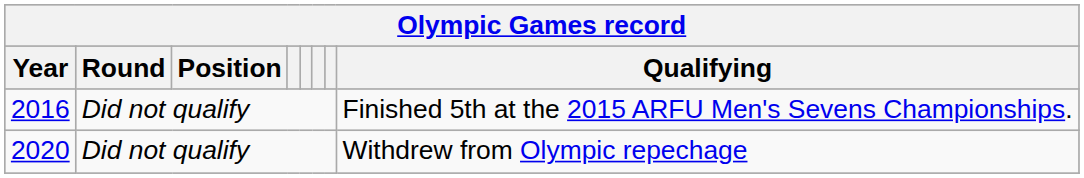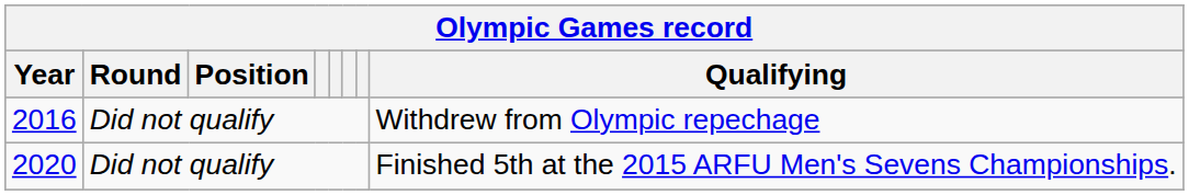 <table class="wikitable" style="text-align: centre;">
 <tr>
 <th colspan=10><a href='#'>Olympic Games record</a></th>
 </tr>
 <tr>
 <th>Year</th>
 <th>Round</th>
 <th>Position</th>
 <th></th>
 <th></th>
 <th></th>
 <th></th>
 <th>Qualifying</th>
 </tr>
 <tr>
 <td> <a href='#'>2016</a></td>
 <td colspan="6" rowspan=1><em>Did not qualify</em></td>
-<td>Finished 5th at the <a href='#'>2015 ARFU Men's Sevens Championships</a>.</td>
+<td>Withdrew from <a href='#'>Olympic repechage</a></td>
 </tr>
 <tr>
 <td> <a href='#'>2020</a></td>
 <td colspan="6" rowspan=1><em>Did not qualify</em></td>
-<td>Withdrew from <a href='#'>Olympic repechage</a></td>
+<td>Finished 5th at the <a href='#'>2015 ARFU Men's Sevens Championships</a>.</td>
 </tr>
 </table>
